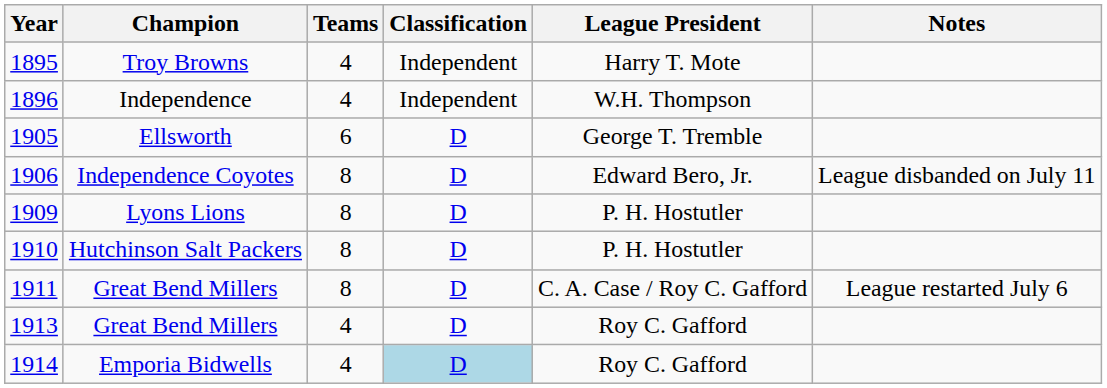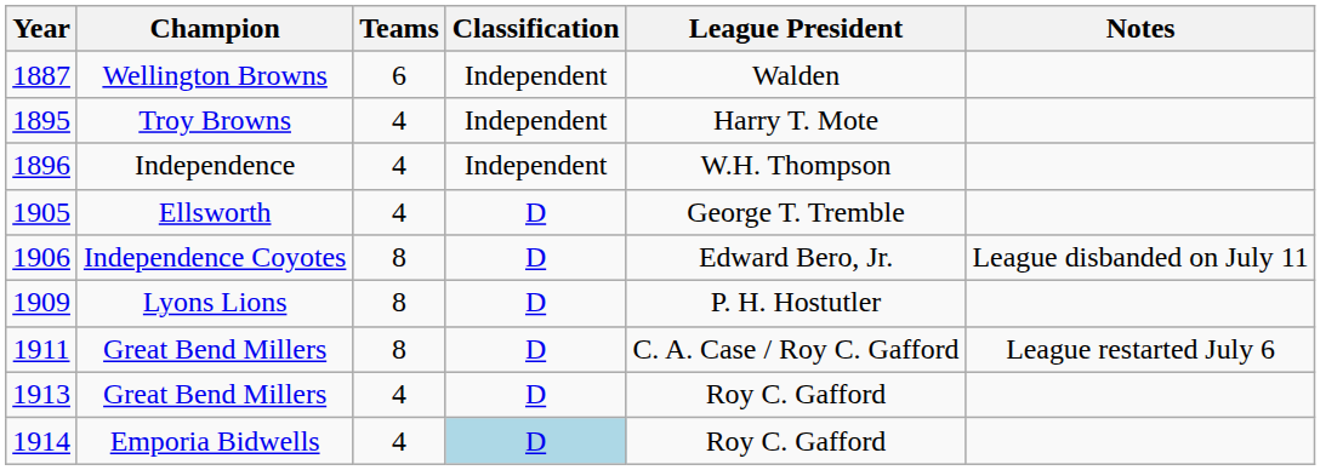 <table class="wikitable">
 <tr>
 <th>Year</th>
 <th>Champion</th>
 <th>Teams</th>
 <th>Classification</th>
 <th>League President</th>
 <th>Notes</th>
+</tr>
+<tr align=center>
+<td><a href='#'>1887</a></td>
+<td><a href='#'>Wellington Browns</a></td>
+<td>6</td>
+<td>Independent</td>
+<td>Walden</td>
+<td></td>
 </tr>
 <tr align=center>
 <td><a href='#'>1895</a></td>
 <td><a href='#'>Troy Browns</a></td>
 <td>4</td>
 <td>Independent</td>
 <td>Harry T. Mote</td>
 <td></td>
 </tr>
 <tr align=center>
 <td><a href='#'>1896</a></td>
 <td>Independence</td>
 <td>4</td>
 <td>Independent</td>
 <td>W.H. Thompson</td>
 <td></td>
 </tr>
 <tr align=center>
 <td><a href='#'>1905</a></td>
 <td><a href='#'>Ellsworth</a></td>
-<td>6</td>
+<td>4</td>
 <td><a href='#'>D</a></td>
 <td>George T. Tremble</td>
 <td></td>
 </tr>
 <tr align=center>
 <td><a href='#'>1906</a></td>
 <td><a href='#'>Independence Coyotes</a></td>
 <td>8</td>
 <td><a href='#'>D</a></td>
 <td>Edward Bero, Jr.</td>
 <td>League disbanded on July 11</td>
 </tr>
 <tr align=center>
 <td><a href='#'>1909</a></td>
 <td><a href='#'>Lyons Lions</a></td>
-<td>8</td>
-<td><a href='#'>D</a></td>
-<td>P. H. Hostutler</td>
-<td></td>
-</tr>
-<tr align=center>
-<td><a href='#'>1910</a></td>
-<td><a href='#'>Hutchinson Salt Packers</a></td>
 <td>8</td>
 <td><a href='#'>D</a></td>
 <td>P. H. Hostutler</td>
 <td></td>
 </tr>
 <tr align=center>
 <td><a href='#'>1911</a></td>
 <td><a href='#'>Great Bend Millers</a></td>
 <td>8</td>
 <td><a href='#'>D</a></td>
 <td>C. A. Case / Roy C. Gafford</td>
 <td>League restarted July 6</td>
 </tr>
 <tr align=center>
 <td><a href='#'>1913</a></td>
 <td><a href='#'>Great Bend Millers</a></td>
 <td>4</td>
 <td><a href='#'>D</a></td>
 <td>Roy C. Gafford</td>
 <td></td>
 </tr>
 <tr align=center>
 <td><a href='#'>1914</a></td>
 <td><a href='#'>Emporia Bidwells</a></td>
 <td>4</td>
 <td style="background: lightblue;"><a href='#'>D</a></td>
 <td>Roy C. Gafford</td>
 <td></td>
 </tr>
 </table>
